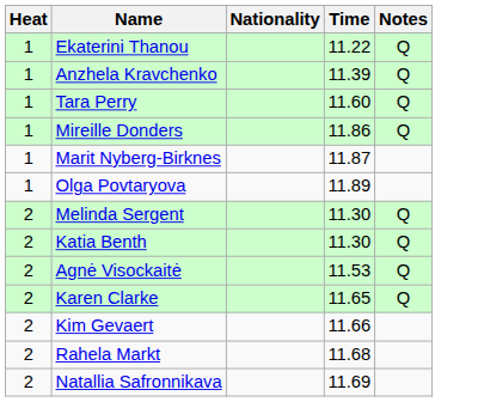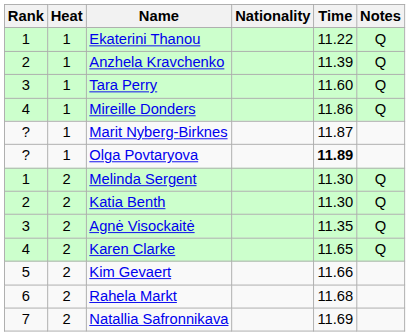 <table class="wikitable sortable" style="text-align:center">
 <tr>
+<th>Rank</th>
 <th>Heat</th>
 <th>Name</th>
 <th>Nationality</th>
 <th>Time</th>
 <th>Notes</th>
 </tr>
 <tr bgcolor=ccffcc>
 <td>1</td>
+<td>1</td>
 <td align=left><a href='#'>Ekaterini Thanou</a></td>
 <td align=left></td>
 <td>11.22</td>
 <td>Q</td>
 </tr>
 <tr bgcolor=ccffcc>
+<td>2</td>
 <td>1</td>
 <td align=left><a href='#'>Anzhela Kravchenko</a></td>
 <td align=left></td>
 <td>11.39</td>
 <td>Q</td>
 </tr>
 <tr bgcolor=ccffcc>
+<td>3</td>
 <td>1</td>
 <td align="left"><a href='#'>Tara Perry</a></td>
 <td align=left></td>
 <td>11.60</td>
 <td>Q</td>
 </tr>
 <tr bgcolor=ccffcc>
+<td>4</td>
 <td>1</td>
 <td align=left><a href='#'>Mireille Donders</a></td>
 <td align=left></td>
 <td>11.86</td>
 <td>Q</td>
 </tr>
 <tr>
+<td>?</td>
 <td>1</td>
 <td align=left><a href='#'>Marit Nyberg-Birknes</a></td>
 <td align=left></td>
 <td>11.87</td>
 <td></td>
 </tr>
 <tr>
+<td>?</td>
 <td>1</td>
 <td align=left><a href='#'>Olga Povtaryova</a></td>
 <td align=left></td>
-<td>11.89</td>
+<td><strong>11.89</strong></td>
 <td></td>
 </tr>
 <tr bgcolor=ccffcc>
+<td>1</td>
 <td>2</td>
 <td align=left><a href='#'>Melinda Sergent</a></td>
 <td align=left></td>
 <td>11.30</td>
 <td>Q</td>
 </tr>
 <tr bgcolor=ccffcc>
 <td>2</td>
+<td>2</td>
 <td align=left><a href='#'>Katia Benth</a></td>
 <td align=left></td>
 <td>11.30</td>
 <td>Q</td>
 </tr>
 <tr bgcolor=ccffcc>
+<td>3</td>
 <td>2</td>
 <td align=left><a href='#'>Agnė Visockaitė</a></td>
 <td align=left></td>
-<td>11.53</td>
+<td>11.35</td>
 <td>Q</td>
 </tr>
 <tr bgcolor=ccffcc>
+<td>4</td>
 <td>2</td>
 <td align="left"><a href='#'>Karen Clarke</a></td>
 <td align=left></td>
 <td>11.65</td>
 <td>Q</td>
 </tr>
 <tr>
+<td>5</td>
 <td>2</td>
 <td align=left><a href='#'>Kim Gevaert</a></td>
 <td align=left></td>
 <td>11.66</td>
 <td></td>
 </tr>
 <tr>
+<td>6</td>
 <td>2</td>
 <td align=left><a href='#'>Rahela Markt</a></td>
 <td align=left></td>
 <td>11.68</td>
 <td></td>
 </tr>
 <tr>
+<td>7</td>
 <td>2</td>
 <td align=left><a href='#'>Natallia Safronnikava</a></td>
 <td align=left></td>
 <td>11.69</td>
 <td></td>
 </tr>
 </table>
